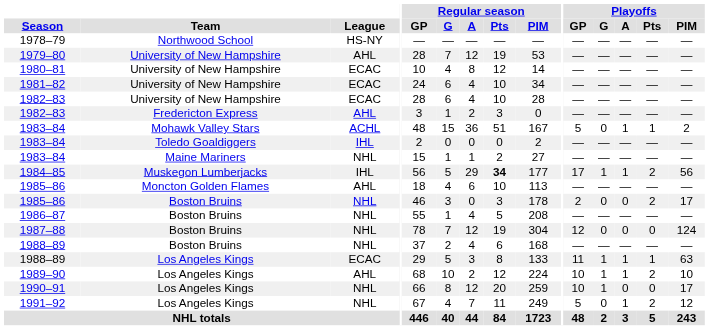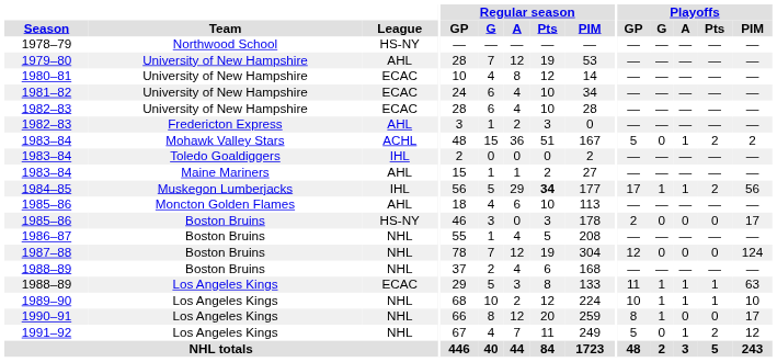 <table border="0" cellpadding="1" cellspacing="0" style="text-align:center; width:60em">
 <tr bgcolor="#e0e0e0">
 <th colspan="3" bgcolor="#ffffff"></th>
 <th rowspan="100" bgcolor="#ffffff"></th>
 <th colspan="5"><a href='#'>Regular season</a></th>
 <th rowspan="100" bgcolor="#ffffff"></th>
 <th colspan="5"><a href='#'>Playoffs</a></th>
 </tr>
 <tr bgcolor="#e0e0e0">
 <th><a href='#'>Season</a></th>
 <th>Team</th>
 <th>League</th>
 <th>GP</th>
 <th><a href='#'>G</a></th>
 <th><a href='#'>A</a></th>
 <th><a href='#'>Pts</a></th>
 <th><a href='#'>PIM</a></th>
 <th>GP</th>
 <th>G</th>
 <th>A</th>
 <th>Pts</th>
 <th>PIM</th>
 </tr>
 <tr>
 <td>1978–79</td>
 <td><a href='#'>Northwood School</a></td>
 <td>HS-NY</td>
 <td>—</td>
 <td>—</td>
 <td>—</td>
 <td>—</td>
 <td>—</td>
 <td>—</td>
 <td>—</td>
 <td>—</td>
 <td>—</td>
 <td>—</td>
 </tr>
 <tr bgcolor="#f0f0f0">
 <td><a href='#'>1979–80</a></td>
 <td><a href='#'>University of New Hampshire</a></td>
 <td>AHL</td>
 <td>28</td>
 <td>7</td>
 <td>12</td>
 <td>19</td>
 <td>53</td>
 <td>—</td>
 <td>—</td>
 <td>—</td>
 <td>—</td>
 <td>—</td>
 </tr>
 <tr>
 <td><a href='#'>1980–81</a></td>
 <td>University of New Hampshire</td>
 <td>ECAC</td>
 <td>10</td>
 <td>4</td>
 <td>8</td>
 <td>12</td>
 <td>14</td>
 <td>—</td>
 <td>—</td>
 <td>—</td>
 <td>—</td>
 <td>—</td>
 </tr>
 <tr bgcolor="#f0f0f0">
 <td><a href='#'>1981–82</a></td>
 <td>University of New Hampshire</td>
 <td>ECAC</td>
 <td>24</td>
 <td>6</td>
 <td>4</td>
 <td>10</td>
 <td>34</td>
 <td>—</td>
 <td>—</td>
 <td>—</td>
 <td>—</td>
 <td>—</td>
 </tr>
 <tr>
 <td><a href='#'>1982–83</a></td>
 <td>University of New Hampshire</td>
 <td>ECAC</td>
 <td>28</td>
 <td>6</td>
 <td>4</td>
 <td>10</td>
 <td>28</td>
 <td>—</td>
 <td>—</td>
 <td>—</td>
 <td>—</td>
 <td>—</td>
 </tr>
 <tr bgcolor="#f0f0f0">
 <td><a href='#'>1982–83</a></td>
 <td><a href='#'>Fredericton Express</a></td>
 <td><a href='#'>AHL</a></td>
 <td>3</td>
 <td>1</td>
 <td>2</td>
 <td>3</td>
 <td>0</td>
 <td>—</td>
 <td>—</td>
 <td>—</td>
 <td>—</td>
 <td>—</td>
 </tr>
 <tr>
 <td><a href='#'>1983–84</a></td>
 <td><a href='#'>Mohawk Valley Stars</a></td>
 <td><a href='#'>ACHL</a></td>
 <td>48</td>
 <td>15</td>
 <td>36</td>
 <td>51</td>
 <td>167</td>
 <td>5</td>
 <td>0</td>
 <td>1</td>
-<td>1</td>
+<td>2</td>
 <td>2</td>
 </tr>
 <tr bgcolor="#f0f0f0">
 <td><a href='#'>1983–84</a></td>
 <td><a href='#'>Toledo Goaldiggers</a></td>
 <td><a href='#'>IHL</a></td>
 <td>2</td>
 <td>0</td>
 <td>0</td>
 <td>0</td>
 <td>2</td>
 <td>—</td>
 <td>—</td>
 <td>—</td>
 <td>—</td>
 <td>—</td>
 </tr>
 <tr>
 <td><a href='#'>1983–84</a></td>
 <td><a href='#'>Maine Mariners</a></td>
-<td>NHL</td>
+<td>AHL</td>
 <td>15</td>
 <td>1</td>
 <td>1</td>
 <td>2</td>
 <td>27</td>
 <td>—</td>
 <td>—</td>
 <td>—</td>
 <td>—</td>
 <td>—</td>
 </tr>
 <tr bgcolor="#f0f0f0">
 <td><a href='#'>1984–85</a></td>
 <td><a href='#'>Muskegon Lumberjacks</a></td>
 <td>IHL</td>
 <td>56</td>
 <td>5</td>
 <td>29</td>
 <td><strong>34</strong></td>
 <td>177</td>
 <td>17</td>
 <td>1</td>
 <td>1</td>
 <td>2</td>
 <td>56</td>
 </tr>
 <tr>
 <td><a href='#'>1985–86</a></td>
 <td><a href='#'>Moncton Golden Flames</a></td>
 <td>AHL</td>
 <td>18</td>
 <td>4</td>
 <td>6</td>
 <td>10</td>
 <td>113</td>
 <td>—</td>
 <td>—</td>
 <td>—</td>
 <td>—</td>
 <td>—</td>
 </tr>
 <tr bgcolor="#f0f0f0">
 <td><a href='#'>1985–86</a></td>
 <td><a href='#'>Boston Bruins</a></td>
-<td><a href='#'>NHL</a></td>
+<td>HS-NY</td>
 <td>46</td>
 <td>3</td>
 <td>0</td>
 <td>3</td>
 <td>178</td>
 <td>2</td>
 <td>0</td>
 <td>0</td>
-<td>2</td>
+<td>0</td>
 <td>17</td>
 </tr>
 <tr>
 <td><a href='#'>1986–87</a></td>
 <td>Boston Bruins</td>
 <td>NHL</td>
 <td>55</td>
 <td>1</td>
 <td>4</td>
 <td>5</td>
 <td>208</td>
 <td>—</td>
 <td>—</td>
 <td>—</td>
 <td>—</td>
 <td>—</td>
 </tr>
 <tr bgcolor="#f0f0f0">
 <td><a href='#'>1987–88</a></td>
 <td>Boston Bruins</td>
 <td>NHL</td>
 <td>78</td>
 <td>7</td>
 <td>12</td>
 <td>19</td>
 <td>304</td>
 <td>12</td>
 <td>0</td>
 <td>0</td>
 <td>0</td>
 <td>124</td>
 </tr>
 <tr>
 <td><a href='#'>1988–89</a></td>
 <td>Boston Bruins</td>
 <td>NHL</td>
 <td>37</td>
 <td>2</td>
 <td>4</td>
 <td>6</td>
 <td>168</td>
 <td>—</td>
 <td>—</td>
 <td>—</td>
 <td>—</td>
 <td>—</td>
 </tr>
 <tr bgcolor="#f0f0f0">
 <td>1988–89</td>
 <td><a href='#'>Los Angeles Kings</a></td>
 <td>ECAC</td>
 <td>29</td>
 <td>5</td>
 <td>3</td>
 <td>8</td>
 <td>133</td>
 <td>11</td>
 <td>1</td>
 <td>1</td>
 <td>1</td>
 <td>63</td>
 </tr>
 <tr>
 <td><a href='#'>1989–90</a></td>
 <td>Los Angeles Kings</td>
-<td>AHL</td>
+<td>NHL</td>
 <td>68</td>
 <td>10</td>
 <td>2</td>
 <td>12</td>
 <td>224</td>
 <td>10</td>
 <td>1</td>
 <td>1</td>
-<td>2</td>
+<td>1</td>
 <td>10</td>
 </tr>
 <tr bgcolor="#f0f0f0">
 <td><a href='#'>1990–91</a></td>
 <td>Los Angeles Kings</td>
 <td>NHL</td>
 <td>66</td>
 <td>8</td>
 <td>12</td>
 <td>20</td>
 <td>259</td>
-<td>10</td>
+<td>8</td>
 <td>1</td>
 <td>0</td>
 <td>0</td>
 <td>17</td>
 </tr>
 <tr>
 <td><a href='#'>1991–92</a></td>
 <td>Los Angeles Kings</td>
 <td>NHL</td>
 <td>67</td>
 <td>4</td>
 <td>7</td>
 <td>11</td>
 <td>249</td>
 <td>5</td>
 <td>0</td>
 <td>1</td>
 <td>2</td>
 <td>12</td>
 </tr>
 <tr bgcolor="#e0e0e0">
 <th colspan="3">NHL totals</th>
 <th>446</th>
 <th>40</th>
 <th>44</th>
 <th>84</th>
 <th>1723</th>
 <th>48</th>
 <th>2</th>
 <th>3</th>
 <th>5</th>
 <th>243</th>
 </tr>
 </table>
